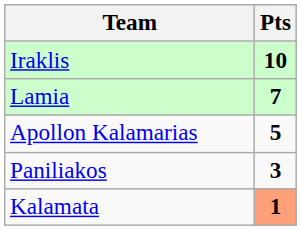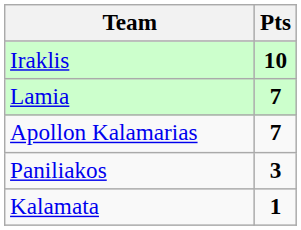 <table class="wikitable" style="text-align: center;">
 <tr>
 <th width=165>Team</th>
 <th width=20>Pts</th>
 </tr>
 <tr bgcolor="#ccffcc">
 <td align=left><a href='#'>Iraklis</a></td>
 <td><strong>10</strong></td>
 </tr>
 <tr bgcolor="#ccffcc">
 <td align=left><a href='#'>Lamia</a></td>
 <td><strong>7</strong></td>
 </tr>
 <tr>
 <td align=left><a href='#'>Apollon Kalamarias</a></td>
-<td><strong>5</strong></td>
+<td><strong>7</strong></td>
 </tr>
 <tr>
 <td align=left><a href='#'>Paniliakos</a></td>
 <td><strong>3</strong></td>
 </tr>
 <tr>
 <td align=left><a href='#'>Kalamata</a></td>
-<td style="background: lightsalmon;"><strong>1</strong></td>
+<td><strong>1</strong></td>
 </tr>
 </table>
